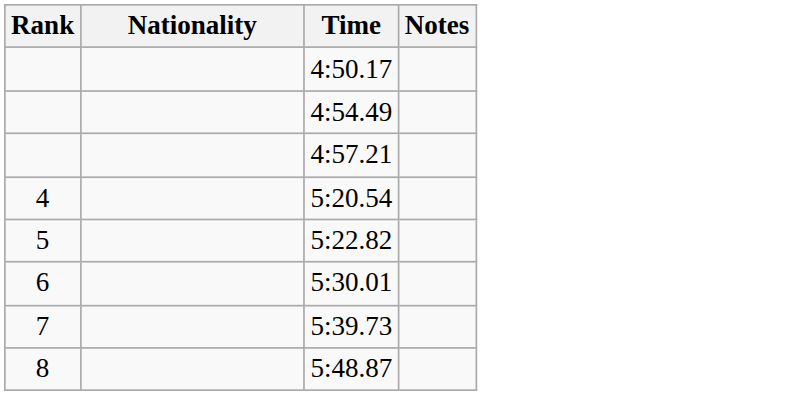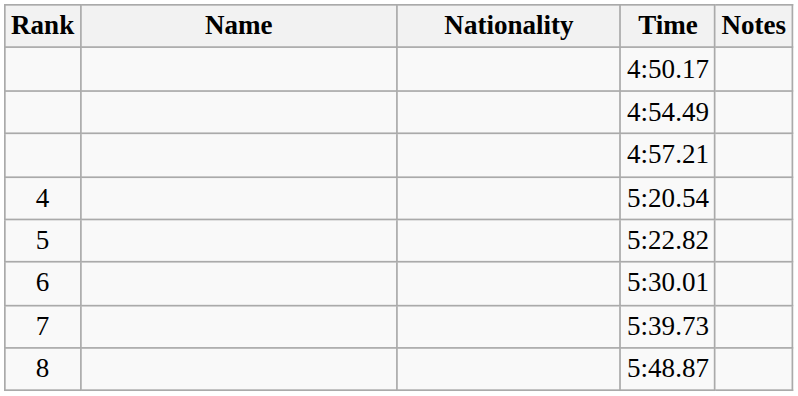 <table class="wikitable sortable" style="text-align:center">
 <tr>
 <th>Rank</th>
+<th style="width:180px">Name</th>
 <th style="width:125px">Nationality</th>
 <th>Time</th>
 <th>Notes</th>
 </tr>
 <tr>
 <td></td>
 <td style="text-align:left;"></td>
+<td style="text-align:left;"></td>
 <td>4:50.17</td>
 <td></td>
 </tr>
 <tr>
 <td></td>
+<td style="text-align:left;"></td>
 <td style="text-align:left;"></td>
 <td>4:54.49</td>
 <td></td>
 </tr>
 <tr>
 <td></td>
 <td style="text-align:left;"></td>
+<td style="text-align:left;"></td>
 <td>4:57.21</td>
 <td></td>
 </tr>
 <tr>
 <td>4</td>
+<td style="text-align:left;"></td>
 <td style="text-align:left;"></td>
 <td>5:20.54</td>
 <td></td>
 </tr>
 <tr>
 <td>5</td>
 <td style="text-align:left;"></td>
+<td style="text-align:left;"></td>
 <td>5:22.82</td>
 <td></td>
 </tr>
 <tr>
 <td>6</td>
+<td style="text-align:left;"></td>
 <td style="text-align:left;"></td>
 <td>5:30.01</td>
 <td></td>
 </tr>
 <tr>
 <td>7</td>
 <td style="text-align:left;"></td>
+<td style="text-align:left;"></td>
 <td>5:39.73</td>
 <td></td>
 </tr>
 <tr>
 <td>8</td>
 <td style="text-align:left;"></td>
+<td style="text-align:left;"></td>
 <td>5:48.87</td>
 <td></td>
 </tr>
 </table>
